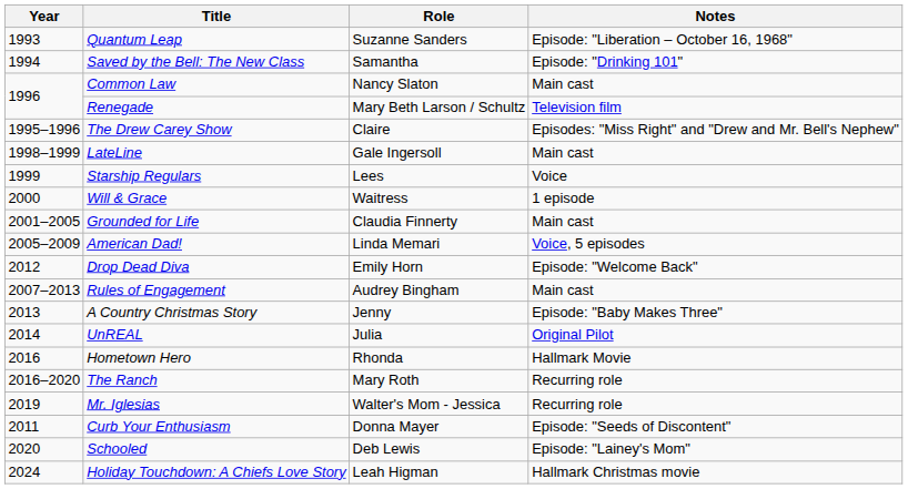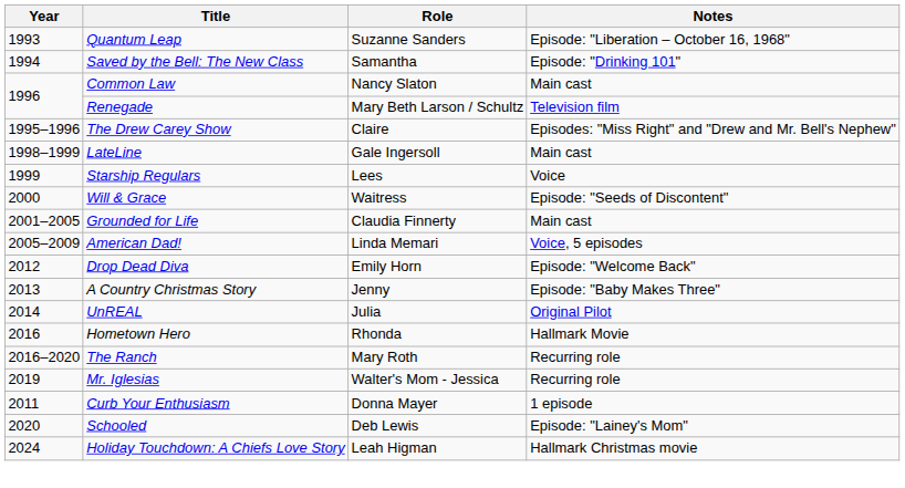 <table class="wikitable sortable">
 <tr>
 <th>Year</th>
 <th>Title</th>
 <th>Role</th>
 <th class="unsortable">Notes</th>
 </tr>
 <tr>
 <td>1993</td>
 <td><em><a href='#'>Quantum Leap</a></em></td>
 <td>Suzanne Sanders</td>
 <td>Episode: "Liberation – October 16, 1968"</td>
 </tr>
 <tr>
 <td>1994</td>
 <td><em><a href='#'>Saved by the Bell: The New Class</a></em></td>
 <td>Samantha</td>
 <td>Episode: "<a href='#'>Drinking 101</a>"</td>
 </tr>
 <tr>
 <td rowspan="2">1996</td>
 <td><em><a href='#'>Common Law</a></em></td>
 <td>Nancy Slaton</td>
 <td>Main cast</td>
 </tr>
 <tr>
 <td><em><a href='#'>Renegade</a></em></td>
 <td>Mary Beth Larson / Schultz</td>
 <td><a href='#'>Television film</a></td>
 </tr>
 <tr>
 <td>1995–1996</td>
 <td><em><a href='#'>The Drew Carey Show</a></em></td>
 <td>Claire</td>
 <td>Episodes: "Miss Right" and "Drew and Mr. Bell's Nephew"</td>
 </tr>
 <tr>
 <td>1998–1999</td>
 <td><em><a href='#'>LateLine</a></em></td>
 <td>Gale Ingersoll</td>
 <td>Main cast</td>
 </tr>
 <tr>
 <td>1999</td>
 <td><em><a href='#'>Starship Regulars</a></em></td>
 <td>Lees</td>
 <td>Voice</td>
 </tr>
 <tr>
 <td>2000</td>
 <td><em><a href='#'>Will & Grace</a></em></td>
 <td>Waitress</td>
-<td>1 episode</td>
+<td>Episode: "Seeds of Discontent"</td>
 </tr>
 <tr>
 <td>2001–2005</td>
 <td><em><a href='#'>Grounded for Life</a></em></td>
 <td>Claudia Finnerty</td>
 <td>Main cast</td>
 </tr>
 <tr>
 <td>2005–2009</td>
 <td><em><a href='#'>American Dad!</a></em></td>
 <td>Linda Memari</td>
 <td><a href='#'>Voice</a>, 5 episodes</td>
 </tr>
 <tr>
 <td>2012</td>
 <td><em><a href='#'>Drop Dead Diva</a></em></td>
 <td>Emily Horn</td>
 <td>Episode: "Welcome Back"</td>
-</tr>
-<tr>
-<td>2007–2013</td>
-<td><em><a href='#'>Rules of Engagement</a></em></td>
-<td>Audrey Bingham</td>
-<td>Main cast</td>
 </tr>
 <tr>
 <td>2013</td>
 <td><em>A Country Christmas Story</em></td>
 <td>Jenny</td>
 <td>Episode: "Baby Makes Three"</td>
 </tr>
 <tr>
 <td>2014</td>
 <td><em><a href='#'>UnREAL</a></em></td>
 <td>Julia</td>
 <td><a href='#'>Original Pilot</a></td>
 </tr>
 <tr>
 <td>2016</td>
 <td><em>Hometown Hero</em></td>
 <td>Rhonda</td>
 <td>Hallmark Movie</td>
 </tr>
 <tr>
 <td>2016–2020</td>
 <td><em><a href='#'>The Ranch</a></em></td>
 <td>Mary Roth</td>
 <td>Recurring role</td>
 </tr>
 <tr>
 <td>2019</td>
 <td><em><a href='#'>Mr. Iglesias</a></em></td>
 <td>Walter's Mom - Jessica</td>
 <td>Recurring role</td>
 </tr>
 <tr>
 <td>2011</td>
 <td><em><a href='#'>Curb Your Enthusiasm</a></em></td>
 <td>Donna Mayer</td>
-<td>Episode: "Seeds of Discontent"</td>
+<td>1 episode</td>
 </tr>
 <tr>
 <td>2020</td>
 <td><em><a href='#'>Schooled</a></em></td>
 <td>Deb Lewis</td>
 <td>Episode: "Lainey's Mom"</td>
 </tr>
 <tr>
 <td>2024</td>
 <td><em><a href='#'>Holiday Touchdown: A Chiefs Love Story</a></em></td>
 <td>Leah Higman</td>
 <td>Hallmark Christmas movie</td>
 </tr>
 </table>
